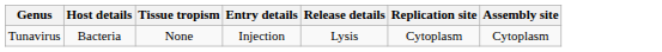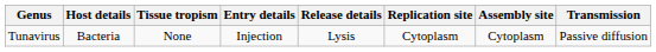 <table class="wikitable sortable" style="text-align:center">
 <tr>
 <th>Genus</th>
 <th>Host details</th>
 <th>Tissue tropism</th>
 <th>Entry details</th>
 <th>Release details</th>
 <th>Replication site</th>
 <th>Assembly site</th>
+<th>Transmission</th>
 </tr>
 <tr>
 <td>Tunavirus</td>
 <td>Bacteria</td>
 <td>None</td>
 <td>Injection</td>
 <td>Lysis</td>
 <td>Cytoplasm</td>
 <td>Cytoplasm</td>
+<td>Passive diffusion</td>
 </tr>
 </table>
